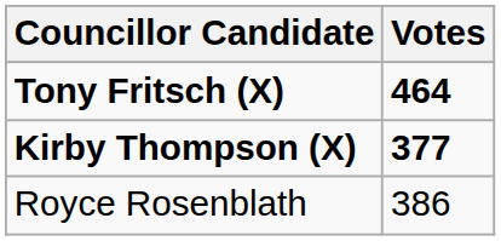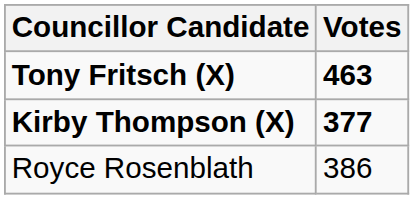 <table class="wikitable">
 <tr>
 <th><strong>Councillor</strong>  Candidate</th>
 <th>Votes</th>
 </tr>
 <tr>
 <td><strong>Tony Fritsch (X)</strong></td>
-<td><strong>464</strong></td>
+<td><strong>463</strong></td>
 </tr>
 <tr>
 <td><strong>Kirby Thompson (X)</strong></td>
 <td><strong>377</strong></td>
 </tr>
 <tr>
 <td>Royce Rosenblath</td>
 <td>386</td>
 </tr>
 </table>
